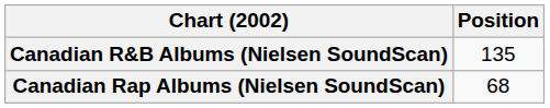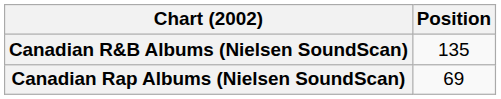 <table class="wikitable plainrowheaders" style="text-align:center">
 <tr>
 <th scope="col">Chart (2002)</th>
 <th scope="col">Position</th>
 </tr>
 <tr>
 <th scope="row">Canadian R&B Albums (Nielsen SoundScan)</th>
 <td>135</td>
 </tr>
 <tr>
 <th scope="row">Canadian Rap Albums (Nielsen SoundScan)</th>
-<td>68</td>
+<td>69</td>
 </tr>
 </table>
